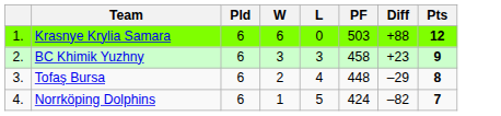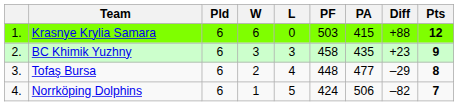 <table class="wikitable" style="text-align:center">
 <tr>
 <th width=25></th>
 <th width=220>Team</th>
 <th width=40>Pld</th>
 <th width=40>W</th>
 <th width=40>L</th>
 <th width=40>PF</th>
+<th width=40>PA</th>
 <th width=40>Diff</th>
 <th width=40>Pts</th>
 </tr>
 <tr bgcolor=7fff00>
 <td>1.</td>
 <td align=left> <a href='#'>Krasnye Krylia Samara</a></td>
 <td>6</td>
 <td>6</td>
 <td>0</td>
 <td>503</td>
+<td>415</td>
 <td>+88</td>
 <td><strong>12</strong></td>
 </tr>
 <tr bgcolor=ccffcc>
 <td>2.</td>
 <td align=left> <a href='#'>BC Khimik Yuzhny</a></td>
 <td>6</td>
 <td>3</td>
 <td>3</td>
 <td>458</td>
+<td>435</td>
 <td>+23</td>
 <td><strong>9</strong></td>
 </tr>
 <tr>
 <td>3.</td>
 <td align=left> <a href='#'>Tofaş Bursa</a></td>
 <td>6</td>
 <td>2</td>
 <td>4</td>
 <td>448</td>
+<td>477</td>
 <td>–29</td>
 <td><strong>8</strong></td>
 </tr>
 <tr>
 <td>4.</td>
 <td align=left> <a href='#'>Norrköping Dolphins</a></td>
 <td>6</td>
 <td>1</td>
 <td>5</td>
 <td>424</td>
+<td>506</td>
 <td>–82</td>
 <td><strong>7</strong></td>
 </tr>
 </table>
